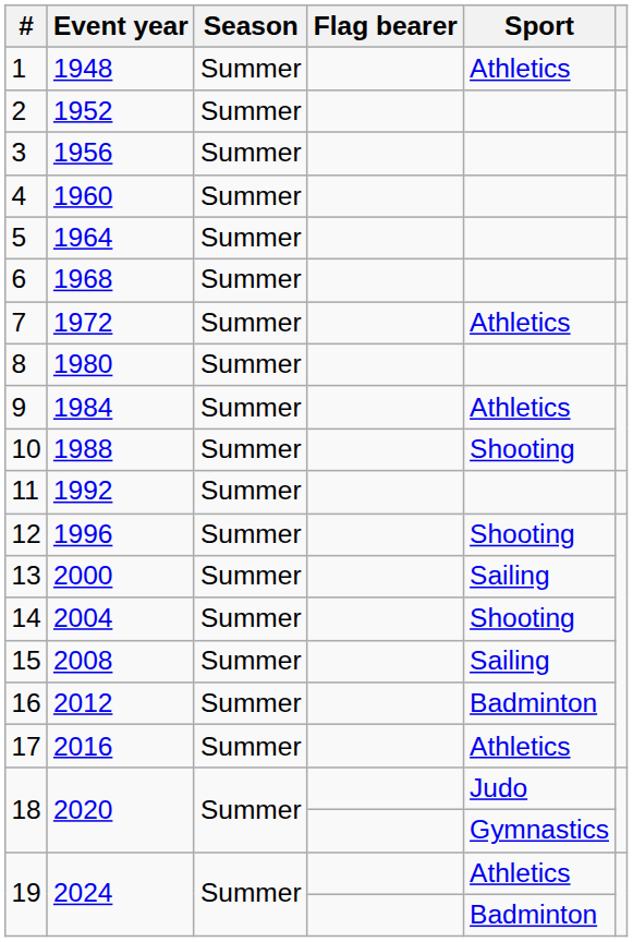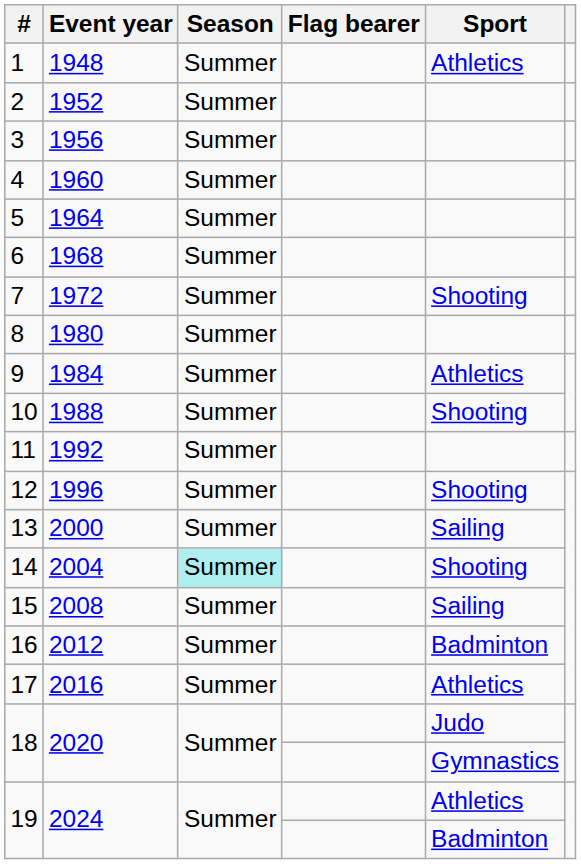 <table class="wikitable sortable">
 <tr>
 <th>#</th>
 <th>Event year</th>
 <th>Season</th>
 <th>Flag bearer</th>
 <th>Sport</th>
 <th></th>
 </tr>
 <tr>
 <td>1</td>
 <td><a href='#'>1948</a></td>
 <td>Summer</td>
 <td></td>
 <td><a href='#'>Athletics</a></td>
 <td></td>
 </tr>
 <tr>
 <td>2</td>
 <td><a href='#'>1952</a></td>
 <td>Summer</td>
 <td></td>
 <td></td>
 <td></td>
 </tr>
 <tr>
 <td>3</td>
 <td><a href='#'>1956</a></td>
 <td>Summer</td>
 <td></td>
 <td></td>
 <td></td>
 </tr>
 <tr>
 <td>4</td>
 <td><a href='#'>1960</a></td>
 <td>Summer</td>
 <td></td>
 <td></td>
 <td></td>
 </tr>
 <tr>
 <td>5</td>
 <td><a href='#'>1964</a></td>
 <td>Summer</td>
 <td></td>
 <td></td>
 <td></td>
 </tr>
 <tr>
 <td>6</td>
 <td><a href='#'>1968</a></td>
 <td>Summer</td>
 <td></td>
 <td></td>
 <td></td>
 </tr>
 <tr>
 <td>7</td>
 <td><a href='#'>1972</a></td>
 <td>Summer</td>
 <td></td>
-<td><a href='#'>Athletics</a></td>
+<td><a href='#'>Shooting</a></td>
 <td></td>
 </tr>
 <tr>
 <td>8</td>
 <td><a href='#'>1980</a></td>
 <td>Summer</td>
 <td></td>
 <td></td>
 <td></td>
 </tr>
 <tr>
 <td>9</td>
 <td><a href='#'>1984</a></td>
 <td>Summer</td>
 <td></td>
 <td><a href='#'>Athletics</a></td>
 <td rowspan=2></td>
 </tr>
 <tr>
 <td>10</td>
 <td><a href='#'>1988</a></td>
 <td>Summer</td>
 <td></td>
 <td><a href='#'>Shooting</a></td>
 </tr>
 <tr>
 <td>11</td>
 <td><a href='#'>1992</a></td>
 <td>Summer</td>
 <td></td>
 <td></td>
 <td></td>
 </tr>
 <tr>
 <td>12</td>
 <td><a href='#'>1996</a></td>
 <td>Summer</td>
 <td></td>
 <td><a href='#'>Shooting</a></td>
 <td rowspan=6></td>
 </tr>
 <tr>
 <td>13</td>
 <td><a href='#'>2000</a></td>
 <td>Summer</td>
 <td></td>
 <td><a href='#'>Sailing</a></td>
 </tr>
 <tr>
 <td>14</td>
 <td><a href='#'>2004</a></td>
-<td>Summer</td>
+<td style="background: paleturquoise;">Summer</td>
 <td></td>
 <td><a href='#'>Shooting</a></td>
 </tr>
 <tr>
 <td>15</td>
 <td><a href='#'>2008</a></td>
 <td>Summer</td>
 <td></td>
 <td><a href='#'>Sailing</a></td>
 </tr>
 <tr>
 <td>16</td>
 <td><a href='#'>2012</a></td>
 <td>Summer</td>
 <td></td>
 <td><a href='#'>Badminton</a></td>
 </tr>
 <tr>
 <td>17</td>
 <td><a href='#'>2016</a></td>
 <td>Summer</td>
 <td></td>
 <td><a href='#'>Athletics</a></td>
 </tr>
 <tr>
 <td rowspan=2>18</td>
 <td rowspan=2><a href='#'>2020</a></td>
 <td rowspan=2>Summer</td>
 <td></td>
 <td><a href='#'>Judo</a></td>
 <td rowspan=2></td>
 </tr>
 <tr>
 <td></td>
 <td><a href='#'>Gymnastics</a></td>
 </tr>
 <tr>
 <td rowspan=2>19</td>
 <td rowspan=2><a href='#'>2024</a></td>
 <td rowspan=2>Summer</td>
 <td></td>
 <td><a href='#'>Athletics</a></td>
 <td rowspan=2></td>
 </tr>
 <tr>
 <td></td>
 <td><a href='#'>Badminton</a></td>
 </tr>
 </table>
